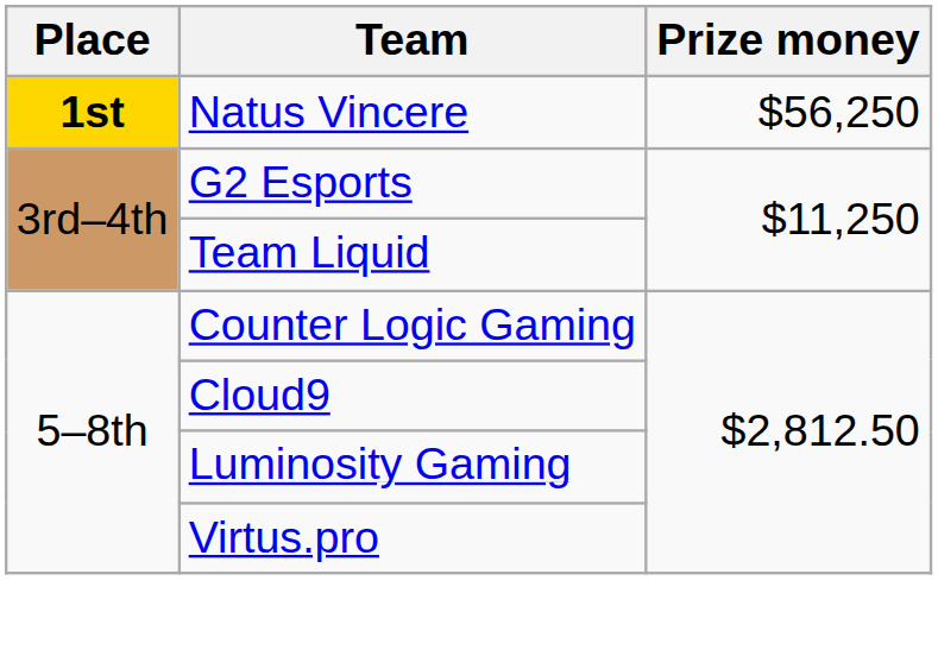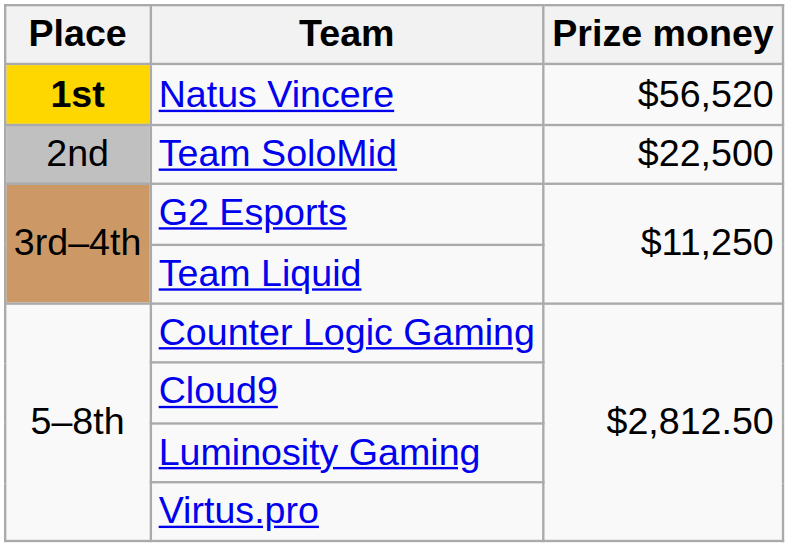 <table class="wikitable" style="text-align:left">
 <tr>
 <th>Place</th>
 <th>Team</th>
 <th>Prize money</th>
 </tr>
 <tr>
 <td style="text-align:center; background:gold;"><strong>1st</strong></td>
 <td><a href='#'>Natus Vincere</a></td>
-<td style="text-align:right">$56,250</td>
+<td style="text-align:right">$56,520</td>
+</tr>
+<tr>
+<td style="text-align:center; background:silver;">2nd</td>
+<td><a href='#'>Team SoloMid</a></td>
+<td style="text-align:right">$22,500</td>
 </tr>
 <tr>
 <td style="text-align:center; background:#c96;" rowspan="2">3rd–4th</td>
 <td><a href='#'>G2 Esports</a></td>
 <td style="text-align:right" rowspan="2">$11,250</td>
 </tr>
 <tr>
 <td><a href='#'>Team Liquid</a></td>
 </tr>
 <tr>
 <td style="text-align:center" rowspan="4">5–8th</td>
 <td><a href='#'>Counter Logic Gaming</a></td>
 <td style="text-align:right" rowspan="4">$2,812.50</td>
 </tr>
 <tr>
 <td><a href='#'>Cloud9</a></td>
 </tr>
 <tr>
 <td><a href='#'>Luminosity Gaming</a></td>
 </tr>
 <tr>
 <td><a href='#'>Virtus.pro</a></td>
 </tr>
 </table>
